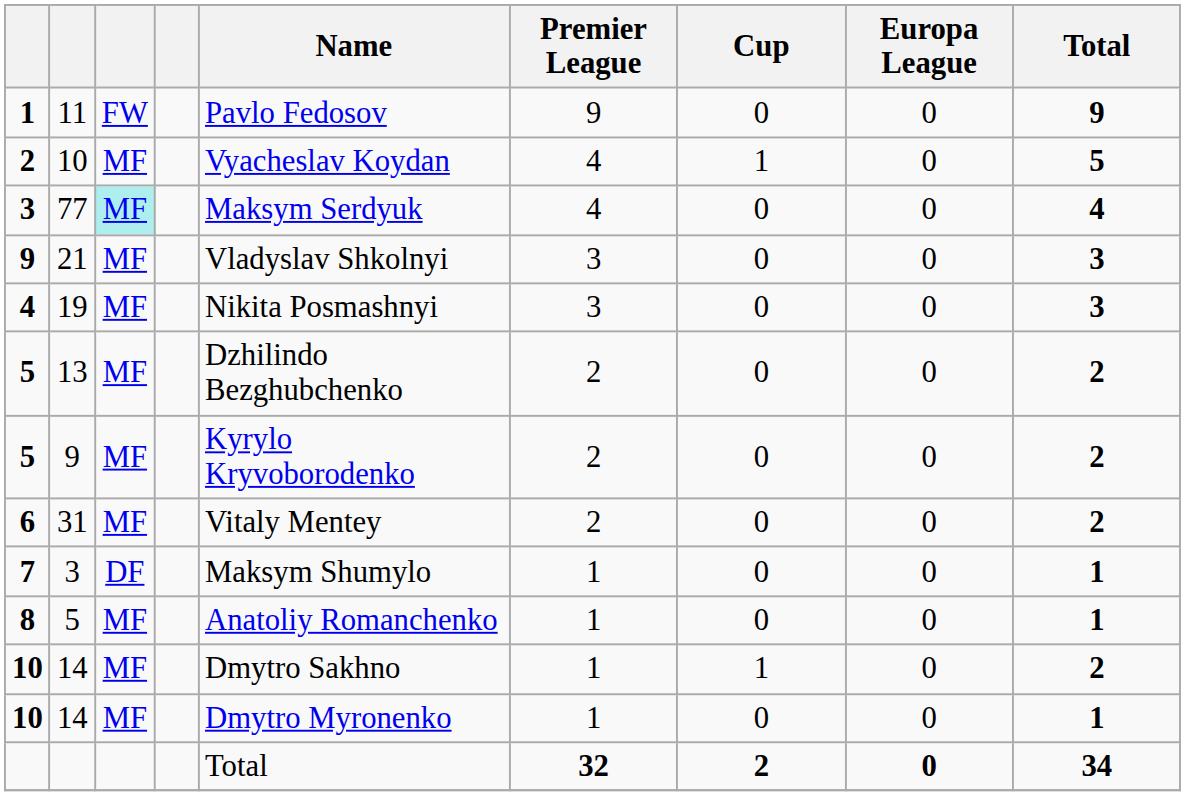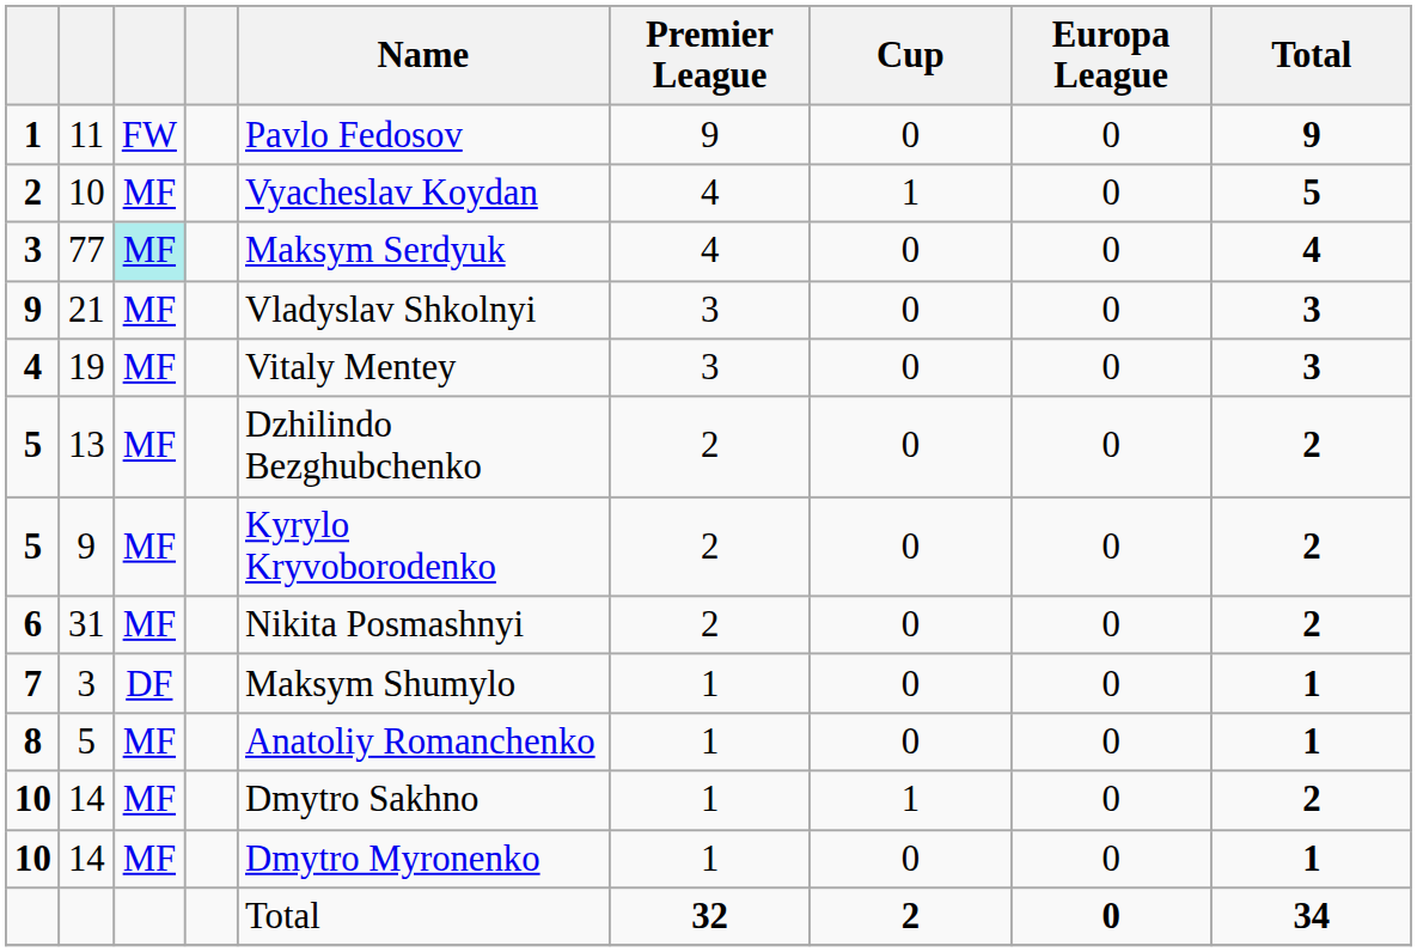 <table class="wikitable" style="text-align:center">
 <tr>
 <th width=15></th>
 <th width=15></th>
 <th width=15></th>
 <th width=15></th>
 <th width=155>Name</th>
 <th width=80><strong>Premier League</strong></th>
 <th width=80><strong>Cup</strong></th>
 <th width=80><strong>Europa League</strong></th>
 <th width=80>Total</th>
 </tr>
 <tr>
 <td><strong>1</strong></td>
 <td>11</td>
 <td><a href='#'>FW</a></td>
 <td></td>
 <td align=left><a href='#'>Pavlo Fedosov</a></td>
 <td>9</td>
 <td>0</td>
 <td>0</td>
 <td><strong>9</strong></td>
 </tr>
 <tr>
 <td><strong>2</strong></td>
 <td>10</td>
 <td><a href='#'>MF</a></td>
 <td></td>
 <td align=left><a href='#'>Vyacheslav Koydan</a></td>
 <td>4</td>
 <td>1</td>
 <td>0</td>
 <td><strong>5</strong></td>
 </tr>
 <tr>
 <td><strong>3</strong></td>
 <td>77</td>
 <td style="background: paleturquoise;"><a href='#'>MF</a></td>
 <td></td>
 <td align=left><a href='#'>Maksym Serdyuk</a></td>
 <td>4</td>
 <td>0</td>
 <td>0</td>
 <td><strong>4</strong></td>
 </tr>
 <tr>
 <td><strong>9</strong></td>
 <td>21</td>
 <td><a href='#'>MF</a></td>
 <td></td>
 <td align=left>Vladyslav Shkolnyi</td>
 <td>3</td>
 <td>0</td>
 <td>0</td>
 <td><strong>3</strong></td>
 </tr>
 <tr>
 <td><strong>4</strong></td>
 <td>19</td>
 <td><a href='#'>MF</a></td>
 <td></td>
-<td align=left>Nikita Posmashnyi</td>
+<td align=left>Vitaly Mentey</td>
 <td>3</td>
 <td>0</td>
 <td>0</td>
 <td><strong>3</strong></td>
 </tr>
 <tr>
 <td><strong>5</strong></td>
 <td>13</td>
 <td><a href='#'>MF</a></td>
 <td></td>
 <td align=left>Dzhilindo Bezghubchenko</td>
 <td>2</td>
 <td>0</td>
 <td>0</td>
 <td><strong>2</strong></td>
 </tr>
 <tr>
 <td><strong>5</strong></td>
 <td>9</td>
 <td><a href='#'>MF</a></td>
 <td></td>
 <td align=left><a href='#'>Kyrylo Kryvoborodenko</a></td>
 <td>2</td>
 <td>0</td>
 <td>0</td>
 <td><strong>2</strong></td>
 </tr>
 <tr>
 <td><strong>6</strong></td>
 <td>31</td>
 <td><a href='#'>MF</a></td>
 <td></td>
-<td align=left>Vitaly Mentey</td>
+<td align=left>Nikita Posmashnyi</td>
 <td>2</td>
 <td>0</td>
 <td>0</td>
 <td><strong>2</strong></td>
 </tr>
 <tr>
 <td><strong>7</strong></td>
 <td>3</td>
 <td><a href='#'>DF</a></td>
 <td></td>
 <td align=left>Maksym Shumylo</td>
 <td>1</td>
 <td>0</td>
 <td>0</td>
 <td><strong>1</strong></td>
 </tr>
 <tr>
 <td><strong>8</strong></td>
 <td>5</td>
 <td><a href='#'>MF</a></td>
 <td></td>
 <td align=left><a href='#'>Anatoliy Romanchenko</a></td>
 <td>1</td>
 <td>0</td>
 <td>0</td>
 <td><strong>1</strong></td>
 </tr>
 <tr>
 <td><strong>10</strong></td>
 <td>14</td>
 <td><a href='#'>MF</a></td>
 <td></td>
 <td align=left>Dmytro Sakhno</td>
 <td>1</td>
 <td>1</td>
 <td>0</td>
 <td><strong>2</strong></td>
 </tr>
 <tr>
 <td><strong>10</strong></td>
 <td>14</td>
 <td><a href='#'>MF</a></td>
 <td></td>
 <td align=left><a href='#'>Dmytro Myronenko</a></td>
 <td>1</td>
 <td>0</td>
 <td>0</td>
 <td><strong>1</strong></td>
 </tr>
 <tr>
 <td></td>
 <td></td>
 <td></td>
 <td></td>
 <td align=left>Total</td>
 <td><strong>32</strong></td>
 <td><strong>2</strong></td>
 <td><strong>0</strong></td>
 <td><strong>34</strong></td>
 </tr>
 <tr>
 </tr>
 </table>
